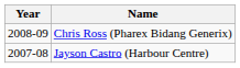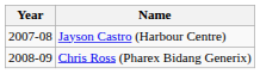 <table class=wikitable>
 <tr>
 <th>Year</th>
 <th>Name</th>
 </tr>
 <tr>
+<td>2007-08</td>
+<td><a href='#'>Jayson Castro</a> (Harbour Centre)</td>
+</tr>
+<tr>
 <td>2008-09</td>
 <td><a href='#'>Chris Ross</a> (Pharex Bidang Generix)</td>
 </tr>
-<tr>
-<td>2007-08</td>
-<td><a href='#'>Jayson Castro</a> (Harbour Centre)</td>
-</tr>
 </table>
